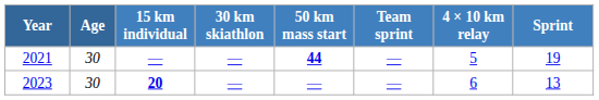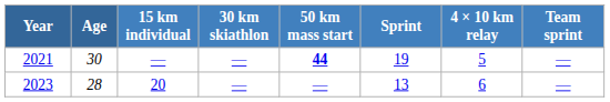 <table class="wikitable" style="font-size:95%; text-align:center; border:grey solid 1px; border-collapse:collapse; background:#ffffff;">
 <tr>
 <th style="background-color:#369; color:white; width:60px;"> Year </th>
 <th style="background-color:#369; color:white; width:40px;"> Age </th>
 <th style="background-color:#4180be; color:white; width:75px;"> 15 km <br> individual </th>
 <th style="background-color:#4180be; color:white; width:75px;"> 30 km <br> skiathlon </th>
 <th style="background-color:#4180be; color:white; width:75px;"> 50 km <br> mass start </th>
+<th style="background-color:#4180be; color:white; width:75px;"> Sprint </th>
+<th style="background-color:#4180be; color:white; width:75px;"> 4 × 10 km <br> relay </th>
 <th style="background-color:#4180be; color:white; width:75px;"> Team <br> sprint </th>
-<th style="background-color:#4180be; color:white; width:75px;"> 4 × 10 km <br> relay </th>
-<th style="background-color:#4180be; color:white; width:75px;"> Sprint </th>
 </tr>
 <tr>
 <td><a href='#'>2021</a></td>
 <td><em>30</em></td>
 <td><a href='#'>—</a></td>
 <td><a href='#'>—</a></td>
 <td><strong><a href='#'>44</a></strong></td>
+<td><a href='#'>19</a></td>
+<td><a href='#'>5</a></td>
 <td><a href='#'>—</a></td>
-<td><a href='#'>5</a></td>
-<td><a href='#'>19</a></td>
 </tr>
 <tr>
 <td><a href='#'>2023</a></td>
-<td><em>30</em></td>
-<td><strong><a href='#'>20</a></strong></td>
+<td><em>28</em></td>
+<td><a href='#'>20</a></td>
 <td><a href='#'>—</a></td>
 <td><a href='#'>—</a></td>
+<td><a href='#'>13</a></td>
+<td><a href='#'>6</a></td>
 <td><a href='#'>—</a></td>
-<td><a href='#'>6</a></td>
-<td><a href='#'>13</a></td>
 </tr>
 </table>
